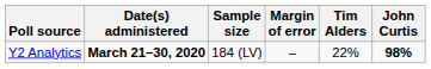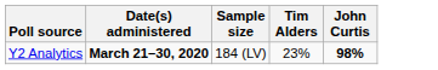 <table class="wikitable" style="font-size:90%;text-align:center;">
 <tr valign=bottom>
 <th>Poll source</th>
 <th>Date(s)<br>administered</th>
 <th>Sample<br>size</th>
-<th>Margin<br>of error</th>
 <th style="width:50px;">Tim<br>Alders</th>
 <th style="width:50px;">John<br>Curtis</th>
 </tr>
 <tr>
 <td style="text-align:left;"><a href='#'>Y2 Analytics</a></td>
 <td><strong>March 21–30, 2020</strong></td>
 <td>184 (LV)</td>
-<td>–</td>
-<td>22%</td>
+<td>23%</td>
 <td><strong>98%</strong></td>
 </tr>
 </table>
